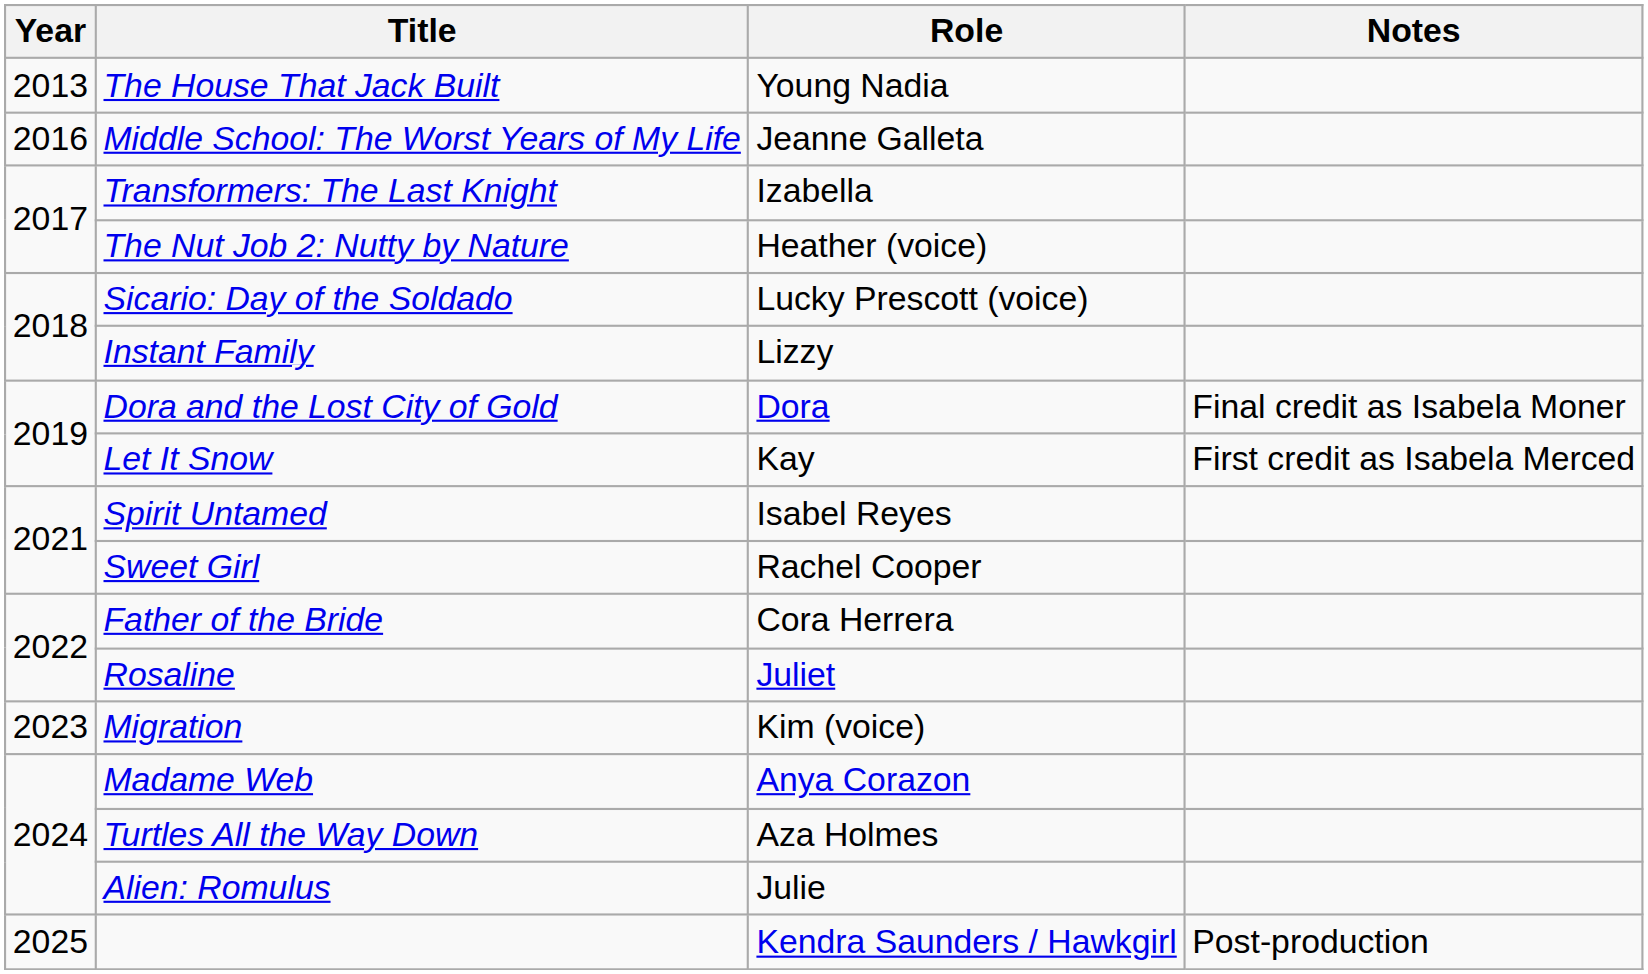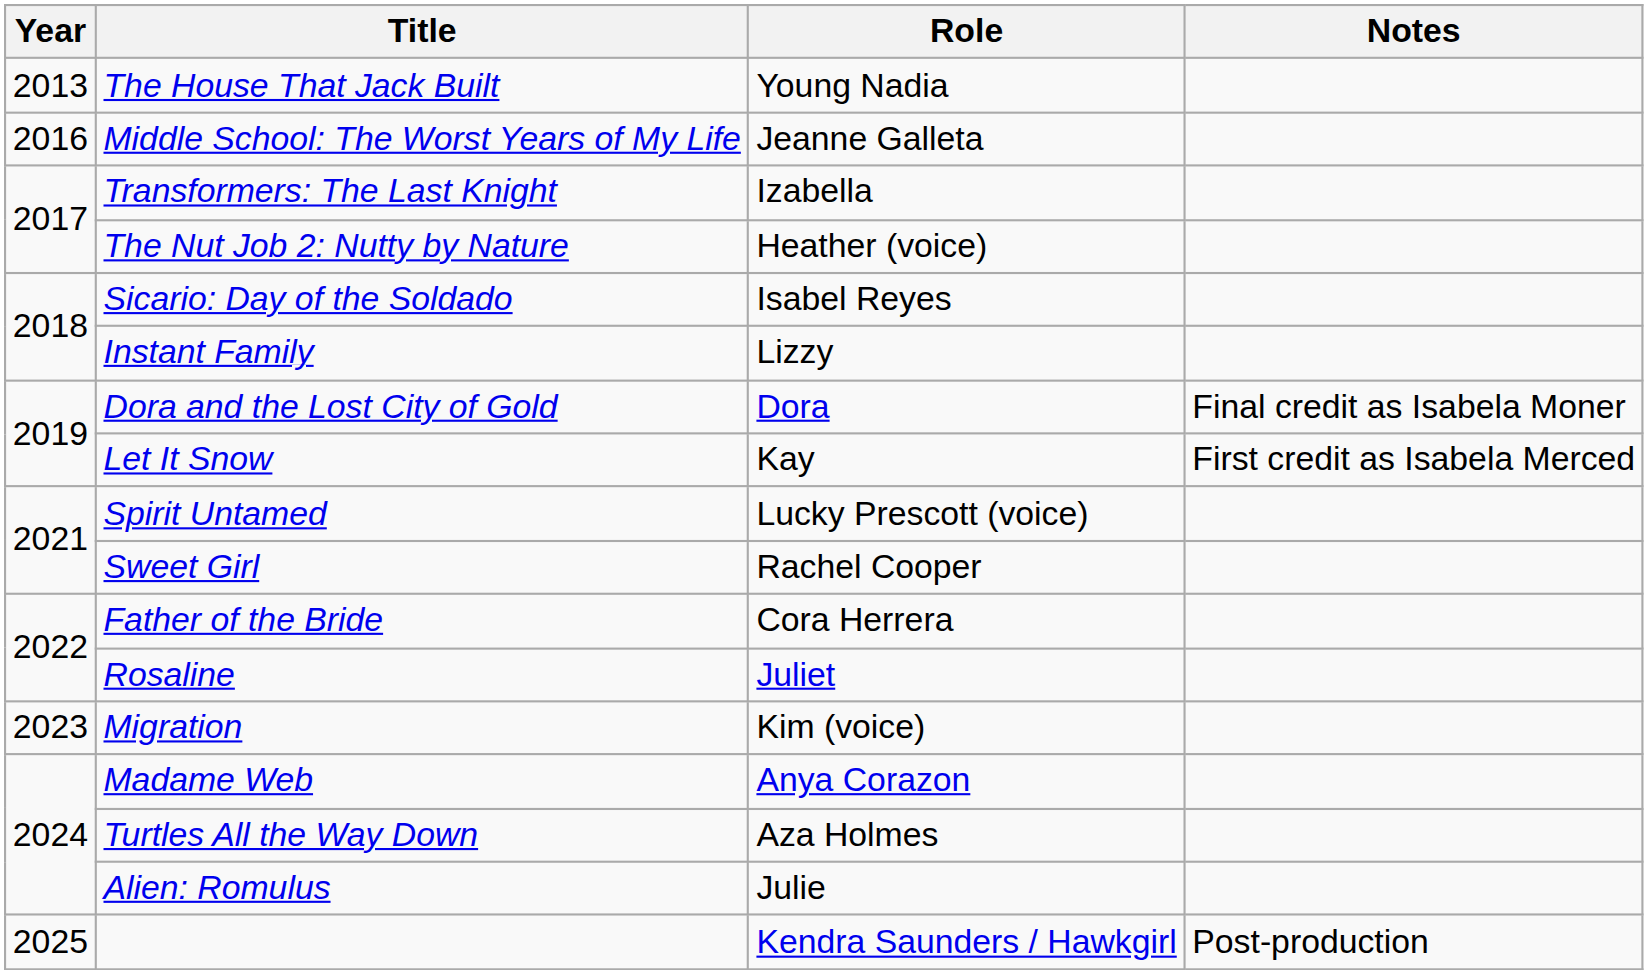 <table class="wikitable sortable">
 <tr>
 <th>Year</th>
 <th>Title</th>
 <th>Role</th>
 <th class="unsortable">Notes</th>
 </tr>
 <tr>
 <td>2013</td>
 <td><em><a href='#'>The House That Jack Built</a></em></td>
 <td>Young Nadia</td>
 <td></td>
 </tr>
 <tr>
 <td>2016</td>
 <td><em><a href='#'>Middle School: The Worst Years of My Life</a></em></td>
 <td>Jeanne Galleta</td>
 <td></td>
 </tr>
 <tr>
 <td rowspan="2">2017</td>
 <td><em><a href='#'>Transformers: The Last Knight</a></em></td>
 <td>Izabella</td>
 <td></td>
 </tr>
 <tr>
 <td><em><a href='#'>The Nut Job 2: Nutty by Nature</a></em></td>
 <td>Heather (voice)</td>
 <td></td>
 </tr>
 <tr>
 <td rowspan="2">2018</td>
 <td><em><a href='#'>Sicario: Day of the Soldado</a></em></td>
-<td>Lucky Prescott (voice)</td>
+<td>Isabel Reyes</td>
 <td></td>
 </tr>
 <tr>
 <td><em><a href='#'>Instant Family</a></em></td>
 <td>Lizzy</td>
 <td></td>
 </tr>
 <tr>
 <td rowspan="2">2019</td>
 <td><em><a href='#'>Dora and the Lost City of Gold</a></em></td>
 <td><a href='#'>Dora</a></td>
 <td>Final credit as Isabela Moner</td>
 </tr>
 <tr>
 <td><em><a href='#'>Let It Snow</a></em></td>
 <td>Kay</td>
 <td>First credit as Isabela Merced</td>
 </tr>
 <tr>
 <td rowspan="2">2021</td>
 <td><em><a href='#'>Spirit Untamed</a></em></td>
-<td>Isabel Reyes</td>
+<td>Lucky Prescott (voice)</td>
 <td></td>
 </tr>
 <tr>
 <td><em><a href='#'>Sweet Girl</a></em></td>
 <td>Rachel Cooper</td>
 <td></td>
 </tr>
 <tr>
 <td rowspan="2">2022</td>
 <td><em><a href='#'>Father of the Bride</a></em></td>
 <td>Cora Herrera</td>
 <td></td>
 </tr>
 <tr>
 <td><em><a href='#'>Rosaline</a></em></td>
 <td><a href='#'>Juliet</a></td>
 <td></td>
 </tr>
 <tr>
 <td>2023</td>
 <td><em><a href='#'>Migration</a></em></td>
 <td>Kim (voice)</td>
 <td></td>
 </tr>
 <tr>
 <td rowspan=3>2024</td>
 <td><em><a href='#'>Madame Web</a></em></td>
 <td><a href='#'>Anya Corazon</a></td>
 <td></td>
 </tr>
 <tr>
 <td><em><a href='#'>Turtles All the Way Down</a></em></td>
 <td>Aza Holmes</td>
 <td></td>
 </tr>
 <tr>
 <td><em><a href='#'>Alien: Romulus</a></em></td>
 <td>Julie</td>
 <td></td>
 </tr>
 <tr>
 <td>2025</td>
 <td></td>
 <td><a href='#'>Kendra Saunders / Hawkgirl</a></td>
 <td>Post-production</td>
 </tr>
 </table>
